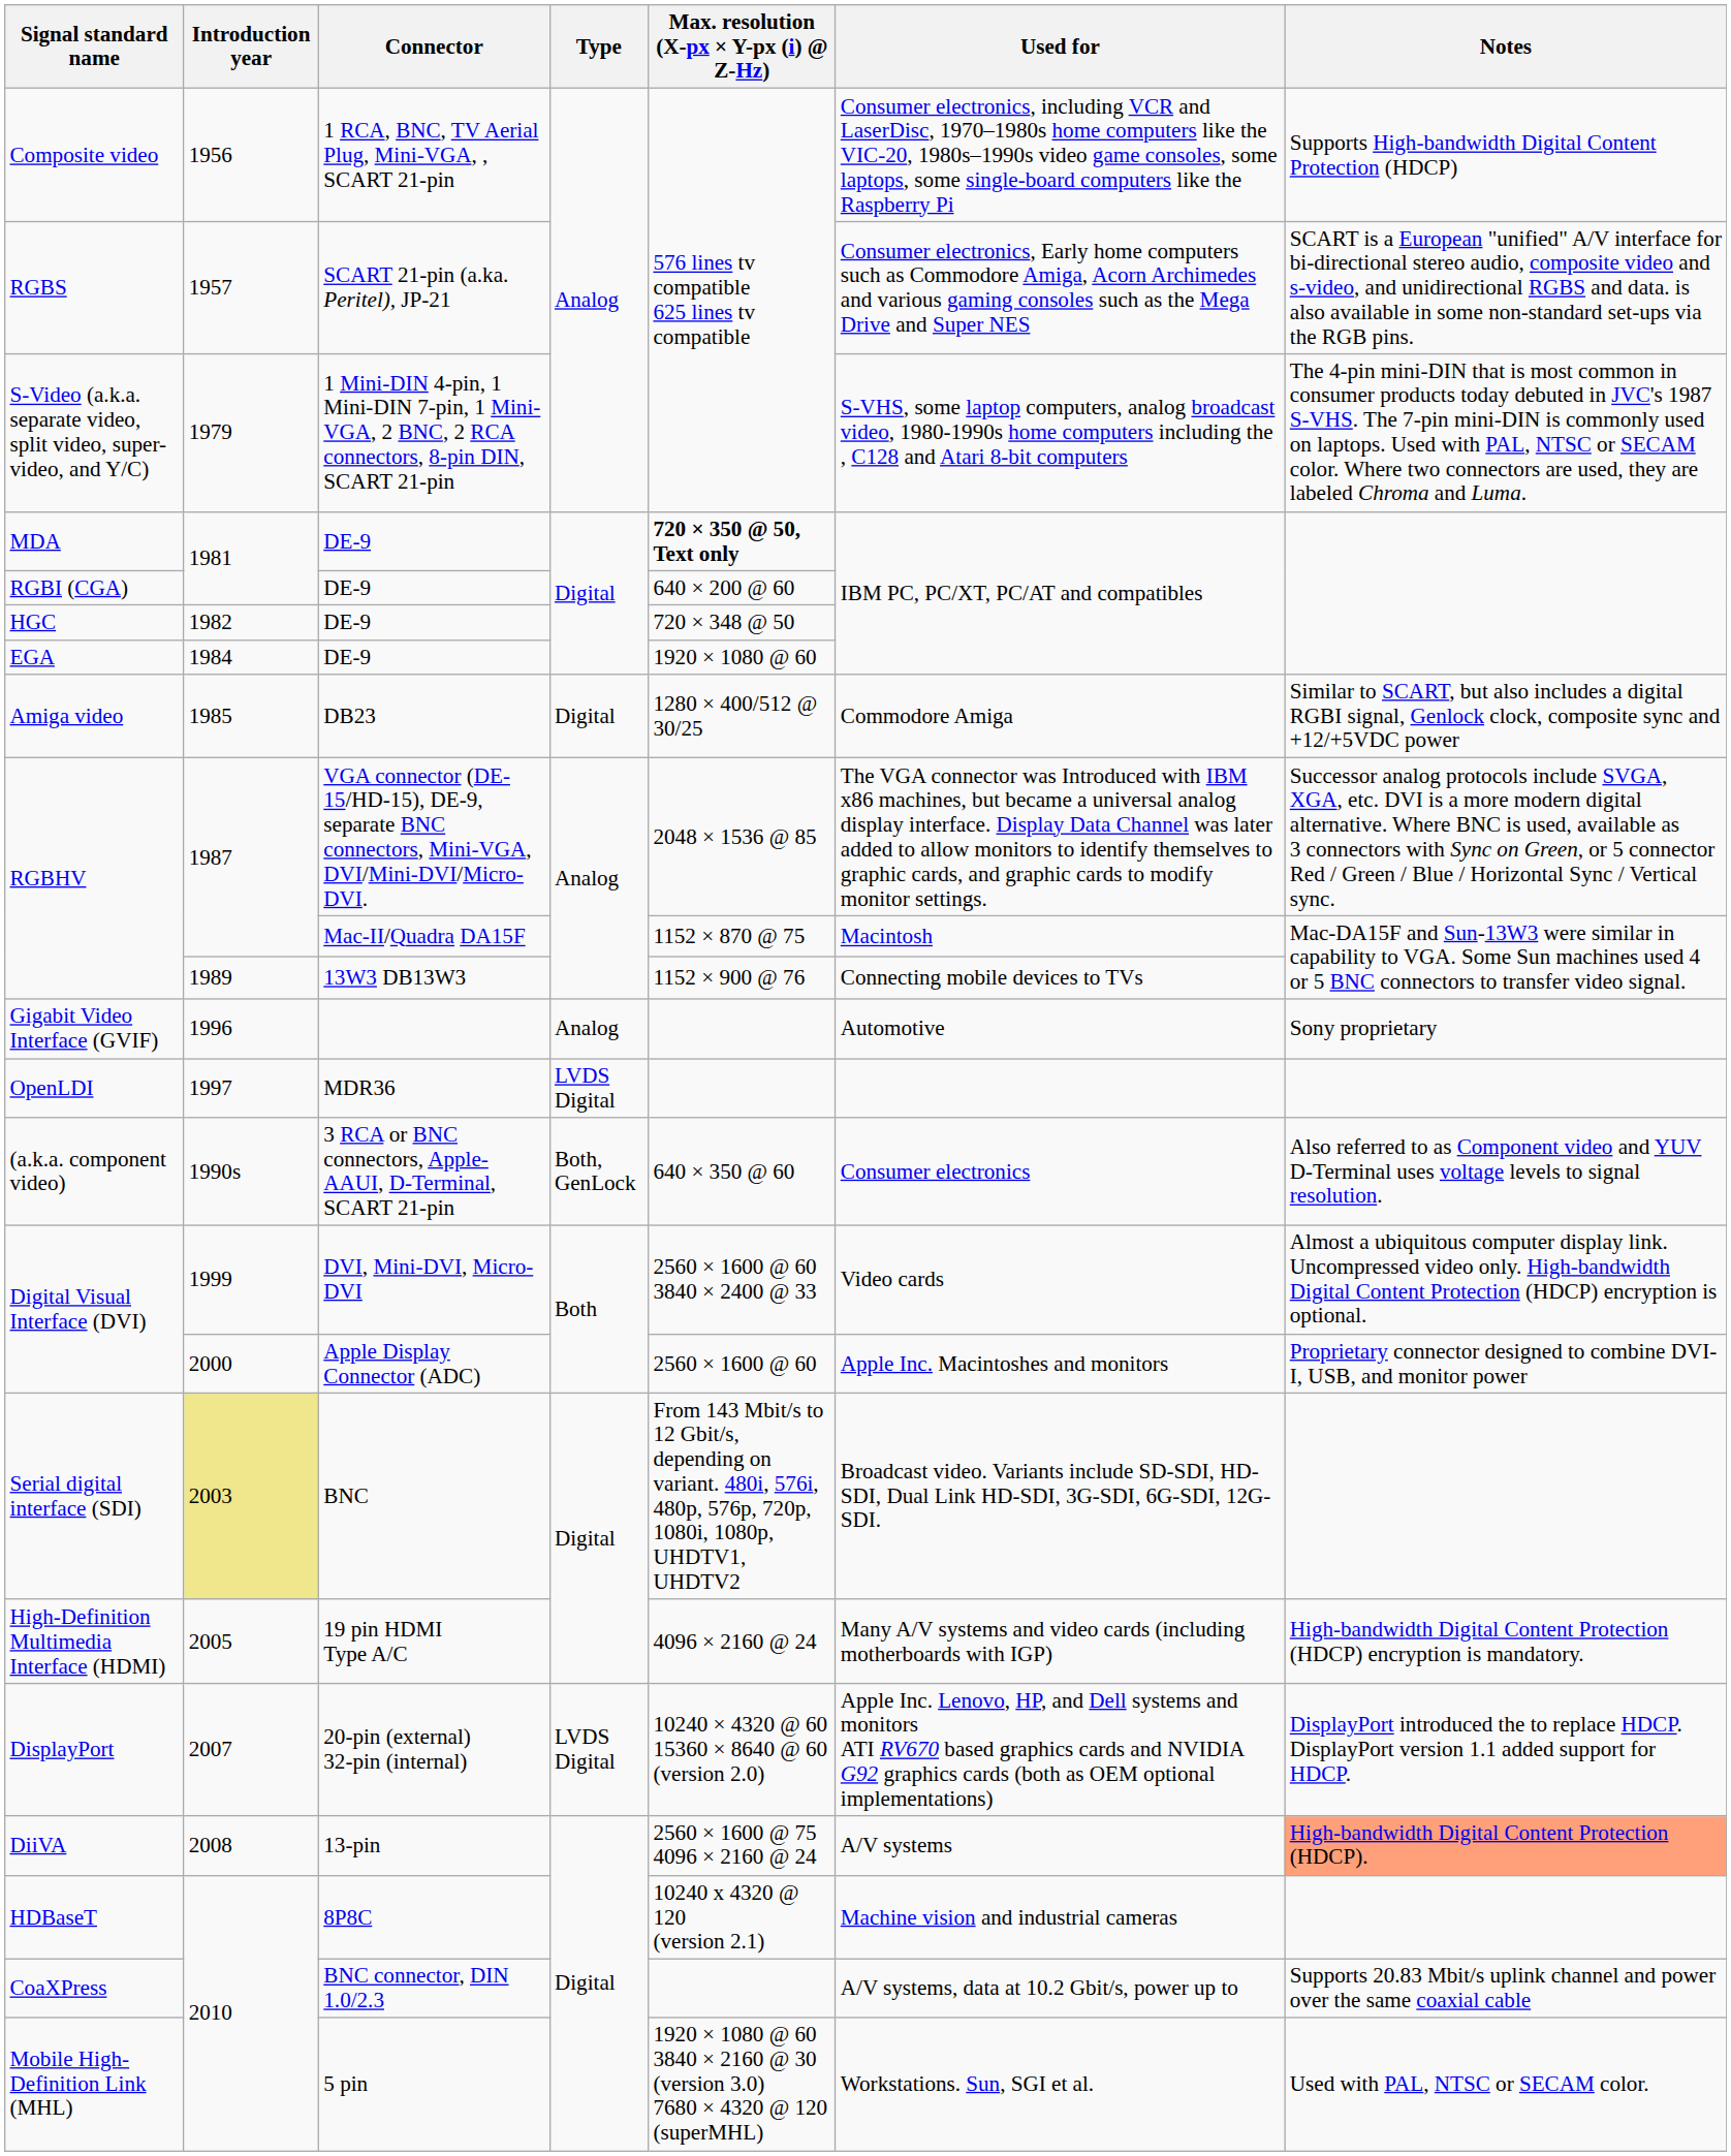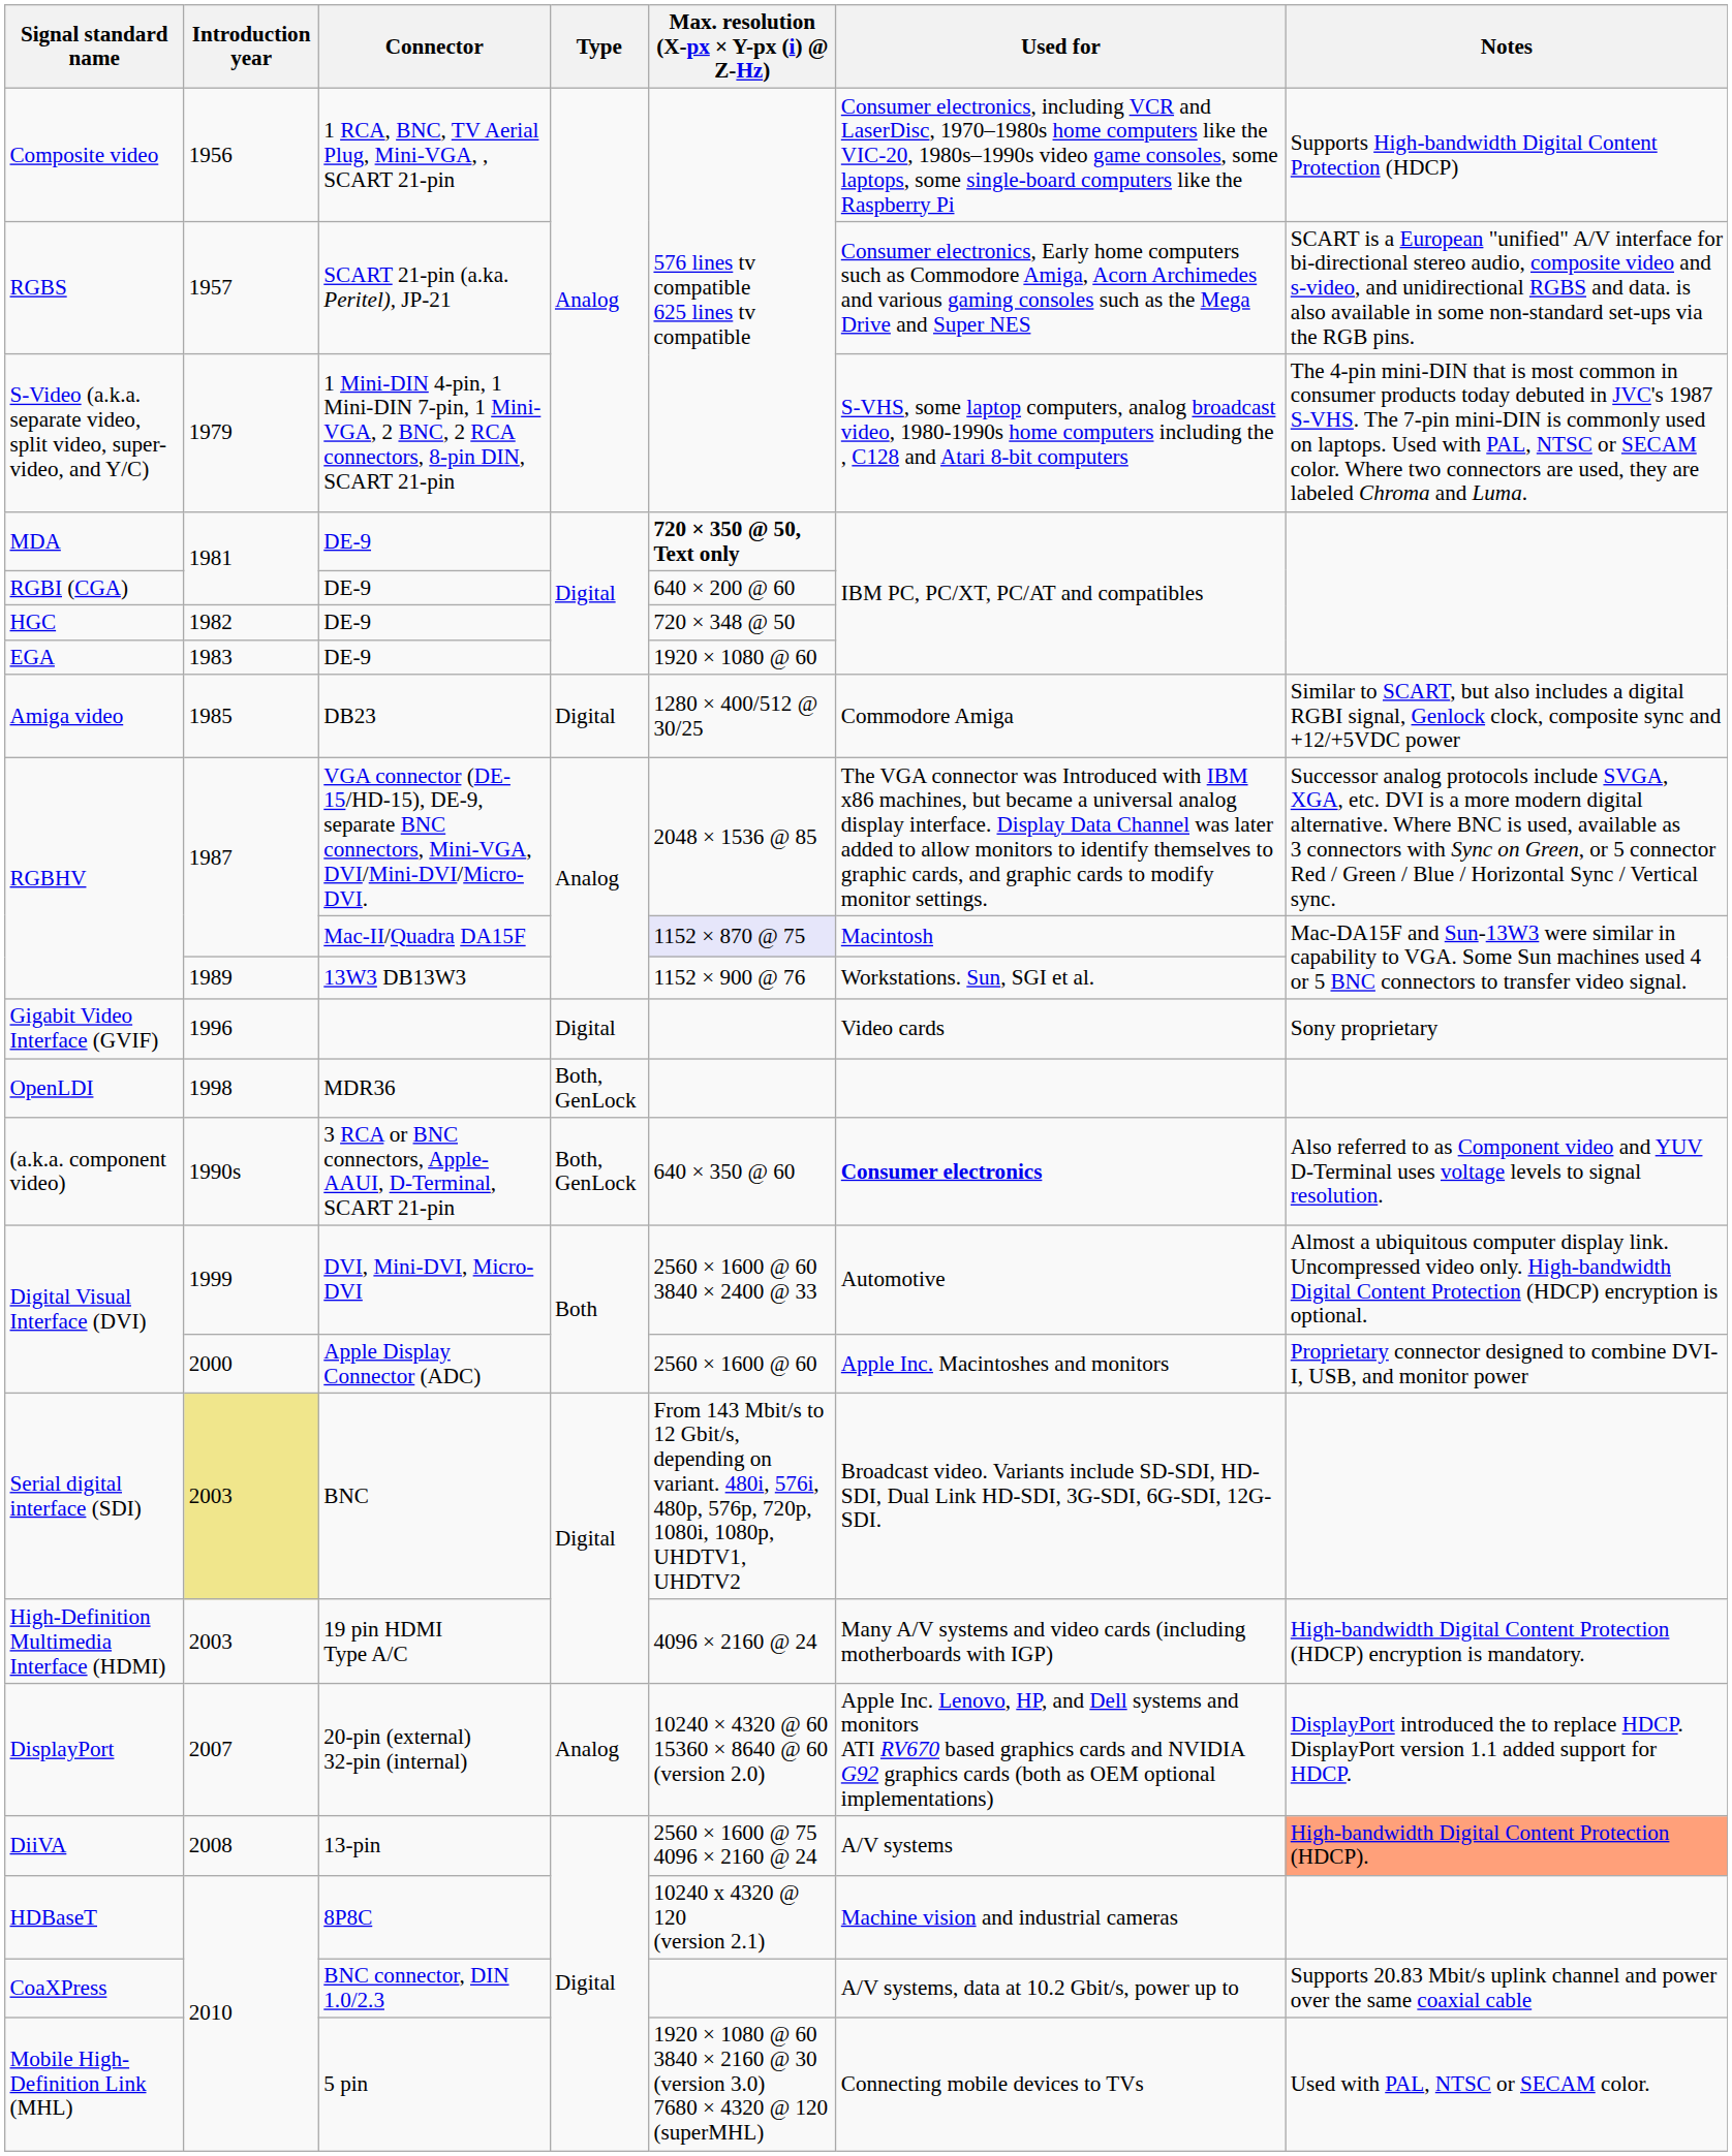 <table class="wikitable sortable mw-collapsible" style="width:100%;">
 <tr>
 <th>Signal standard name</th>
 <th>Introduction year</th>
 <th>Connector</th>
 <th>Type</th>
 <th width="130">Max. resolution<br><span>(X-<a href='#'>px</a> × Y-px (<a href='#'>i</a>) @ Z-<a href='#'>Hz</a>)</span></th>
 <th>Used for</th>
 <th>Notes</th>
 </tr>
 <tr>
 <td><a href='#'>Composite video</a></td>
 <td>1956</td>
 <td>1 <a href='#'>RCA</a>, <a href='#'>BNC</a>, <a href='#'>TV Aerial Plug</a>, <a href='#'>Mini-VGA</a>, , SCART 21-pin</td>
 <td rowspan="3"><a href='#'>Analog</a></td>
 <td rowspan="3"><a href='#'>576 lines</a> tv compatible<br><a href='#'>625 lines</a> tv compatible</td>
 <td><a href='#'>Consumer electronics</a>, including <a href='#'>VCR</a> and <a href='#'>LaserDisc</a>, 1970–1980s <a href='#'>home computers</a> like the <a href='#'>VIC-20</a>, 1980s–1990s video <a href='#'>game consoles</a>, some <a href='#'>laptops</a>, some <a href='#'>single-board computers</a> like the <a href='#'>Raspberry Pi</a></td>
 <td>Supports <a href='#'>High-bandwidth Digital Content Protection</a> (HDCP)</td>
 </tr>
 <tr>
 <td><a href='#'>RGBS</a></td>
 <td>1957</td>
 <td><a href='#'>SCART</a> 21-pin (a.ka. <em>Peritel),</em> JP-21</td>
 <td><a href='#'>Consumer electronics</a>, Early home computers such as Commodore <a href='#'>Amiga</a>, <a href='#'>Acorn Archimedes</a> and various <a href='#'>gaming consoles</a> such as the <a href='#'>Mega Drive</a> and <a href='#'>Super NES</a></td>
 <td>SCART is a <a href='#'>European</a> "unified" A/V interface for bi-directional stereo audio, <a href='#'>composite video</a> and <a href='#'>s-video</a>, and unidirectional <a href='#'>RGBS</a> and data.  is also available in some non-standard set-ups via the RGB pins.</td>
 </tr>
 <tr>
 <td><a href='#'>S-Video</a> (a.k.a. separate video, split video, super-video, and Y/C)</td>
 <td>1979</td>
 <td>1 <a href='#'>Mini-DIN</a> 4-pin, 1 Mini-DIN 7-pin, 1 <a href='#'>Mini-VGA</a>, 2 <a href='#'>BNC</a>, 2 <a href='#'>RCA connectors</a>, <a href='#'>8-pin DIN</a>, SCART 21-pin</td>
 <td><a href='#'>S-VHS</a>, some <a href='#'>laptop</a> computers, analog <a href='#'>broadcast video</a>, 1980-1990s <a href='#'>home computers</a> including the , <a href='#'>C128</a> and <a href='#'>Atari 8-bit computers</a></td>
 <td>The 4-pin mini-DIN that is most common in consumer products today debuted in <a href='#'>JVC</a>'s 1987 <a href='#'>S-VHS</a>. The 7-pin mini-DIN is commonly used on laptops. Used with <a href='#'>PAL</a>, <a href='#'>NTSC</a> or <a href='#'>SECAM</a> color. Where two connectors are used, they are labeled <em>Chroma</em> and <em>Luma</em>.</td>
 </tr>
 <tr>
 <td><a href='#'>MDA</a></td>
 <td rowspan="3">1981</td>
 <td rowspan="2"><a href='#'>DE-9</a></td>
 <td rowspan="5"><a href='#'>Digital</a></td>
 <td><strong>720 × 350 @ 50, Text only</strong></td>
 <td rowspan="5">IBM PC, PC/XT, PC/AT and compatibles</td>
 <td rowspan="5"></td>
 </tr>
 <tr>
 <td rowspan="2"><a href='#'>RGBI</a> (<a href='#'>CGA</a>)</td>
 <td rowspan="2">640 × 200 @ 60</td>
 </tr>
 <tr>
 <td>DE-9</td>
 </tr>
 <tr>
 <td><a href='#'>HGC</a></td>
 <td>1982</td>
 <td>DE-9</td>
 <td>720 × 348 @ 50</td>
 </tr>
 <tr>
 <td><a href='#'>EGA</a></td>
-<td>1984</td>
+<td>1983</td>
 <td>DE-9</td>
 <td>1920 × 1080 @ 60</td>
 </tr>
 <tr>
 <td><a href='#'>Amiga video</a></td>
 <td>1985</td>
 <td>DB23</td>
 <td>Digital</td>
 <td>1280 × 400/512 @ 30/25</td>
 <td>Commodore Amiga</td>
 <td>Similar to <a href='#'>SCART</a>, but also includes a digital RGBI signal, <a href='#'>Genlock</a> clock, composite sync and +12/+5VDC power </td>
 </tr>
 <tr>
 <td rowspan="3"><a href='#'>RGBHV</a></td>
 <td rowspan="2">1987</td>
 <td><a href='#'>VGA connector</a> (<a href='#'>DE-15</a>/HD-15), DE-9, separate <a href='#'>BNC connectors</a>, <a href='#'>Mini-VGA</a>, <a href='#'>DVI</a>/<a href='#'>Mini-DVI</a>/<a href='#'>Micro-DVI</a>.</td>
 <td rowspan="3">Analog</td>
 <td>2048 × 1536 @ 85</td>
 <td>The VGA connector was Introduced with <a href='#'>IBM</a> x86 machines, but became a universal analog display interface. <a href='#'>Display Data Channel</a> was later added to allow monitors to identify themselves to graphic cards, and graphic cards to modify monitor settings.</td>
 <td>Successor analog protocols include <a href='#'>SVGA</a>, <a href='#'>XGA</a>, etc. DVI is a more modern digital alternative. Where BNC is used, available as 3 connectors with <em>Sync on Green</em>, or 5 connector Red / Green / Blue / Horizontal Sync / Vertical sync.</td>
 </tr>
 <tr>
 <td><a href='#'>Mac-II</a>/<a href='#'>Quadra</a> <a href='#'>DA15F</a></td>
-<td>1152 × 870 @ 75</td>
+<td style="background: lavender;">1152 × 870 @ 75</td>
 <td><a href='#'>Macintosh</a></td>
 <td rowspan="2">Mac-DA15F and <a href='#'>Sun</a>-<a href='#'>13W3</a> were similar in capability to VGA. Some Sun machines used 4 or 5 <a href='#'>BNC</a> connectors to transfer video signal.</td>
 </tr>
 <tr>
 <td>1989</td>
 <td><a href='#'>13W3</a> DB13W3</td>
 <td>1152 × 900 @ 76</td>
-<td>Connecting mobile devices to TVs</td>
+<td>Workstations. <a href='#'>Sun</a>, SGI et al.</td>
 </tr>
 <tr>
 <td><a href='#'>Gigabit Video Interface</a> (GVIF)</td>
 <td>1996</td>
 <td></td>
-<td>Analog</td>
+<td>Digital</td>
 <td></td>
-<td>Automotive</td>
+<td>Video cards</td>
 <td>Sony proprietary</td>
 </tr>
 <tr>
 <td><a href='#'>OpenLDI</a></td>
-<td>1997</td>
+<td>1998</td>
 <td>MDR36</td>
-<td><a href='#'>LVDS</a> Digital</td>
+<td>Both, GenLock</td>
 <td></td>
 <td></td>
 <td></td>
 </tr>
 <tr>
 <td><a href='#'></a> (a.k.a. component video)</td>
 <td>1990s</td>
 <td>3 <a href='#'>RCA</a> or <a href='#'>BNC</a> connectors, <a href='#'>Apple-AAUI</a>, <a href='#'>D-Terminal</a>, SCART 21-pin</td>
 <td>Both, GenLock</td>
 <td>640 × 350 @ 60</td>
-<td><a href='#'>Consumer electronics</a></td>
+<td><strong><a href='#'>Consumer electronics</a></strong></td>
 <td>Also referred to as <a href='#'>Component video</a> and <a href='#'>YUV</a><br>D-Terminal uses <a href='#'>voltage</a> levels to signal <a href='#'>resolution</a>.</td>
 </tr>
 <tr>
 <td rowspan="2"><a href='#'>Digital Visual Interface</a> (DVI)</td>
 <td>1999</td>
 <td><a href='#'>DVI</a>, <a href='#'>Mini-DVI</a>, <a href='#'>Micro-DVI</a></td>
 <td rowspan="2">Both</td>
 <td>2560 × 1600 @ 60  3840 × 2400 @ 33</td>
-<td>Video cards</td>
+<td>Automotive</td>
 <td>Almost a ubiquitous computer display link. Uncompressed video only. <a href='#'>High-bandwidth Digital Content Protection</a> (HDCP) encryption is optional.</td>
 </tr>
 <tr>
 <td>2000</td>
 <td><a href='#'>Apple Display Connector</a> (ADC)</td>
 <td>2560 × 1600 @ 60</td>
 <td><a href='#'>Apple Inc.</a> Macintoshes and monitors</td>
 <td><a href='#'>Proprietary</a> connector designed to combine DVI-I, USB, and monitor power</td>
 </tr>
 <tr>
 <td><a href='#'>Serial digital interface</a> (SDI)</td>
 <td style="background: khaki;">2003</td>
 <td>BNC</td>
 <td rowspan="2">Digital</td>
 <td>From 143 Mbit/s to 12 Gbit/s, depending on variant. <a href='#'>480i</a>, <a href='#'>576i</a>, 480p, 576p, 720p, 1080i, 1080p, UHDTV1, UHDTV2</td>
 <td>Broadcast video. Variants include SD-SDI, HD-SDI, Dual Link HD-SDI, 3G-SDI, 6G-SDI, 12G-SDI.</td>
 <td></td>
 </tr>
 <tr>
 <td><a href='#'>High-Definition Multimedia Interface</a> (HDMI)</td>
-<td>2005</td>
+<td>2003</td>
 <td>19 pin HDMI<br>Type A/C</td>
 <td>4096 × 2160 @ 24</td>
 <td>Many A/V systems and video cards (including motherboards with IGP)</td>
 <td><a href='#'>High-bandwidth Digital Content Protection</a> (HDCP) encryption is mandatory.</td>
 </tr>
 <tr>
 <td><a href='#'>DisplayPort</a></td>
 <td>2007</td>
 <td>20-pin (external)<br>32-pin (internal)</td>
-<td>LVDS<br>Digital</td>
+<td>Analog</td>
 <td>10240 × 4320 @ 60  15360 × 8640 @ 60 (version 2.0)</td>
 <td>Apple Inc. <a href='#'>Lenovo</a>, <a href='#'>HP</a>, and <a href='#'>Dell</a> systems and monitors<br>ATI <em><a href='#'>RV670</a></em> based graphics cards and NVIDIA <em><a href='#'>G92</a></em> graphics cards (both as OEM optional implementations)</td>
 <td><a href='#'>DisplayPort</a> introduced the  to replace <a href='#'>HDCP</a>. DisplayPort version 1.1 added support for <a href='#'>HDCP</a>.</td>
 </tr>
 <tr>
 <td><a href='#'>DiiVA</a></td>
 <td>2008</td>
 <td>13-pin</td>
 <td rowspan="4">Digital</td>
 <td>2560 × 1600 @ 75<br>4096 × 2160 @ 24</td>
 <td>A/V systems</td>
 <td style="background: lightsalmon;"><a href='#'>High-bandwidth Digital Content Protection</a> (HDCP).</td>
 </tr>
 <tr>
 <td><a href='#'>HDBaseT</a></td>
 <td rowspan="3">2010</td>
 <td><a href='#'>8P8C</a></td>
 <td>10240 x 4320 @ 120<br>(version 2.1) </td>
 <td><a href='#'>Machine vision</a> and industrial cameras</td>
 <td></td>
 </tr>
 <tr>
 <td><a href='#'>CoaXPress</a></td>
 <td><a href='#'>BNC connector</a>, <a href='#'>DIN 1.0/2.3</a></td>
 <td></td>
 <td>A/V systems, data at 10.2 Gbit/s, power up to </td>
 <td>Supports 20.83 Mbit/s uplink channel and power over the same <a href='#'>coaxial cable</a></td>
 </tr>
 <tr>
 <td><a href='#'>Mobile High-Definition Link</a> (MHL)</td>
 <td>5 pin</td>
 <td>1920 × 1080 @ 60<br>3840 × 2160 @ 30 (version 3.0)<br>7680 × 4320 @ 120 (superMHL)</td>
-<td>Workstations. <a href='#'>Sun</a>, SGI et al.</td>
+<td>Connecting mobile devices to TVs</td>
 <td>Used with <a href='#'>PAL</a>, <a href='#'>NTSC</a> or <a href='#'>SECAM</a> color.</td>
 </tr>
 </table>
